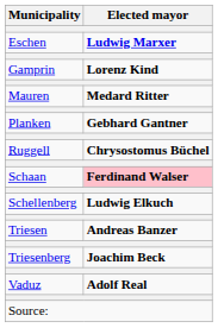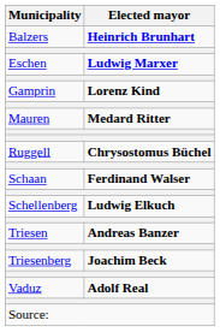 <table class="wikitable" style="text-align:right">
 <tr>
 <th>Municipality</th>
 <th>Elected mayor</th>
+</tr>
+<tr>
+<td align="left"><a href='#'>Balzers</a></td>
+<td align="left"><strong><a href='#'>Heinrich Brunhart</a></strong></td>
 </tr>
 <tr>
 <th colspan="2"></th>
 </tr>
 <tr>
 <td align="left"><a href='#'>Eschen</a></td>
 <td align="left"><strong><a href='#'>Ludwig Marxer</a></strong></td>
 </tr>
 <tr>
 <th colspan="2"></th>
 </tr>
 <tr>
 <td align="left"><a href='#'>Gamprin</a></td>
 <td align="left"><strong>Lorenz Kind</strong></td>
 </tr>
 <tr>
 <th colspan="2"></th>
 </tr>
 <tr>
 <td align="left"><a href='#'>Mauren</a></td>
 <td align="left"><strong>Medard Ritter</strong></td>
 </tr>
 <tr>
 <th colspan="2"></th>
 </tr>
 <tr>
-<td align="left"><a href='#'>Planken</a></td>
-<td align="left"><strong>Gebhard Gantner</strong></td>
-</tr>
-<tr>
 <th colspan="2"></th>
 </tr>
 <tr>
 <td align="left"><a href='#'>Ruggell</a></td>
 <td align="left"><strong>Chrysostomus Büchel</strong></td>
 </tr>
 <tr>
 <th colspan="2"></th>
 </tr>
 <tr>
 <td align="left"><a href='#'>Schaan</a></td>
-<td align="left" style="background: pink;"><strong>Ferdinand Walser</strong></td>
+<td align="left"><strong>Ferdinand Walser</strong></td>
 </tr>
 <tr>
 <th colspan="2"></th>
 </tr>
 <tr>
 <td align="left"><a href='#'>Schellenberg</a></td>
 <td align="left"><strong>Ludwig Elkuch</strong></td>
 </tr>
 <tr>
 <th colspan="2"></th>
 </tr>
 <tr>
 <td align="left"><a href='#'>Triesen</a></td>
 <td align="left"><strong>Andreas Banzer</strong></td>
 </tr>
 <tr>
 <th colspan="2"></th>
 </tr>
 <tr>
 <td align="left"><a href='#'>Triesenberg</a></td>
 <td align="left"><strong>Joachim Beck</strong></td>
 </tr>
 <tr>
 <th colspan="2"></th>
 </tr>
 <tr>
 <td align="left"><a href='#'>Vaduz</a></td>
 <td align="left"><strong>Adolf Real</strong></td>
 </tr>
 <tr>
 <th colspan="2"></th>
 </tr>
 <tr>
 <td colspan="2" align="left">Source: </td>
 </tr>
 </table>
